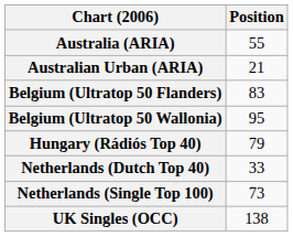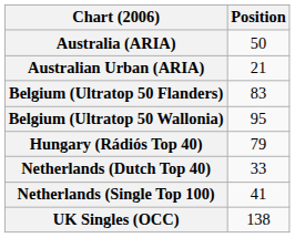 <table class="wikitable sortable plainrowheaders" style="text-align:center">
 <tr>
 <th>Chart (2006)</th>
 <th>Position</th>
 </tr>
 <tr>
 <th scope="row">Australia (ARIA)</th>
-<td>55</td>
+<td>50</td>
 </tr>
 <tr>
 <th scope="row">Australian Urban (ARIA)</th>
 <td>21</td>
 </tr>
 <tr>
 <th scope="row">Belgium (Ultratop 50 Flanders)</th>
 <td>83</td>
 </tr>
 <tr>
 <th scope="row">Belgium (Ultratop 50 Wallonia)</th>
 <td>95</td>
 </tr>
 <tr>
 <th scope="row">Hungary (Rádiós Top 40)</th>
 <td>79</td>
 </tr>
 <tr>
 <th scope="row">Netherlands (Dutch Top 40)</th>
 <td>33</td>
 </tr>
 <tr>
 <th scope="row">Netherlands (Single Top 100)</th>
-<td>73</td>
+<td>41</td>
 </tr>
 <tr>
 <th scope="row">UK Singles (OCC)</th>
 <td>138</td>
 </tr>
 </table>
